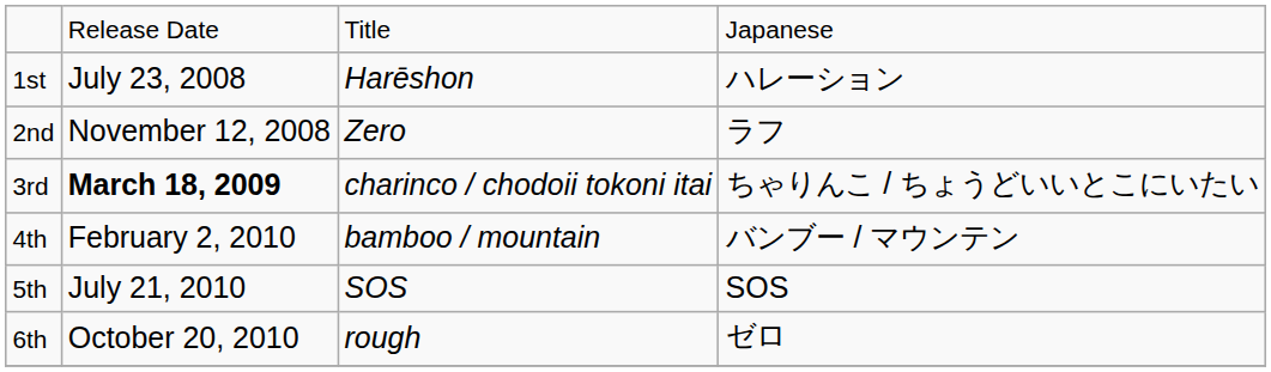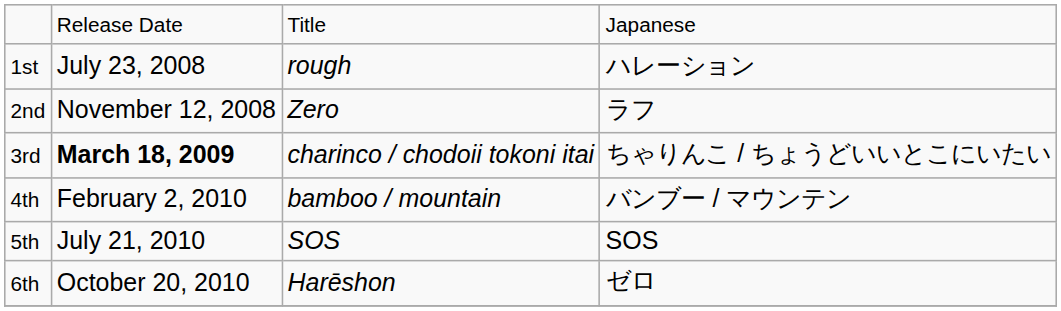 <table class="wikitable">
 <tr>
 <td> </td>
 <td><small>Release Date</small></td>
 <td><small>Title</small></td>
 <td><small>Japanese</small></td>
 </tr>
 <tr>
 <td><small>1st</small></td>
 <td>July 23, 2008</td>
-<td><em>Harēshon</em></td>
+<td><em>rough</em></td>
 <td>ハレーション</td>
 </tr>
 <tr>
 <td><small>2nd</small></td>
 <td>November 12, 2008</td>
 <td><em>Zero</em></td>
 <td>ラフ</td>
 </tr>
 <tr>
 <td><small>3rd</small></td>
 <td><strong>March 18, 2009</strong></td>
 <td><em>charinco / chodoii tokoni itai</em></td>
 <td>ちゃりんこ / ちょうどいいとこにいたい</td>
 </tr>
 <tr>
 <td><small>4th</small></td>
 <td>February 2, 2010</td>
 <td><em>bamboo / mountain</em></td>
 <td>バンブー / マウンテン</td>
 </tr>
 <tr>
 <td><small>5th</small></td>
 <td>July 21, 2010</td>
 <td><em>SOS</em></td>
 <td>SOS</td>
 </tr>
 <tr>
 <td><small>6th</small></td>
 <td>October 20, 2010</td>
-<td><em>rough</em></td>
+<td><em>Harēshon</em></td>
 <td>ゼロ</td>
 </tr>
 <tr>
 </tr>
 </table>
